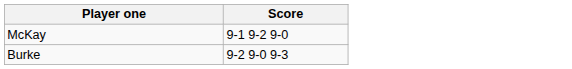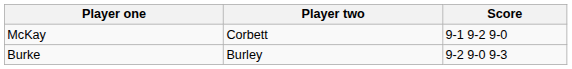 <table class="wikitable">
 <tr>
 <th width=270>Player one</th>
+<th width=270>Player two</th>
 <th width=150>Score</th>
 </tr>
 <tr>
 <td> McKay</td>
+<td> Corbett</td>
 <td>9-1 9-2 9-0</td>
 </tr>
 <tr>
 <td> Burke</td>
+<td> Burley</td>
 <td>9-2 9-0 9-3</td>
 </tr>
 </table>
